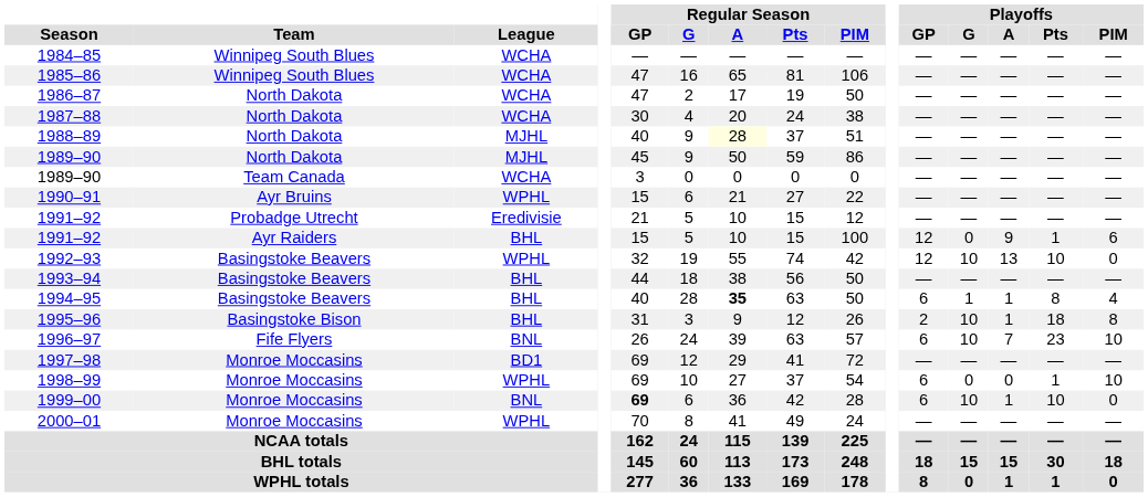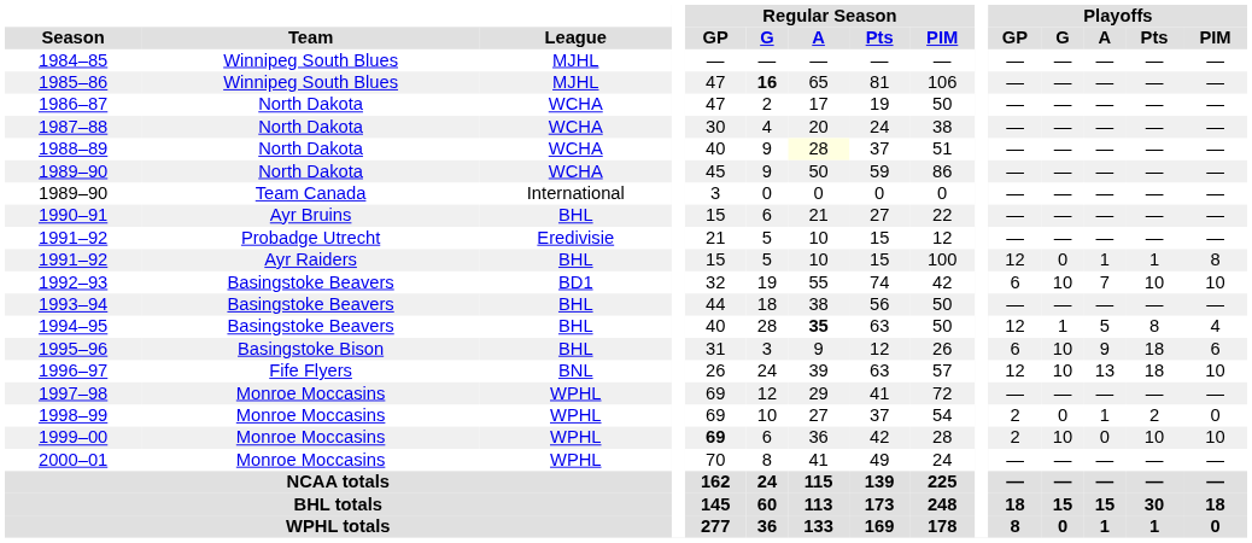 <table border="0" cellpadding="1" cellspacing="0" style="text-align:center; width:70em">
 <tr bgcolor="#e0e0e0">
 <th colspan="3"  bgcolor="#ffffff"> </th>
 <th rowspan="99" bgcolor="#ffffff"> </th>
 <th colspan="5">Regular Season</th>
 <th rowspan="99" bgcolor="#ffffff"> </th>
 <th colspan="5">Playoffs</th>
 </tr>
 <tr bgcolor="#e0e0e0">
 <th>Season</th>
 <th>Team</th>
 <th>League</th>
 <th>GP</th>
 <th><a href='#'>G</a></th>
 <th><a href='#'>A</a></th>
 <th><a href='#'>Pts</a></th>
 <th><a href='#'>PIM</a></th>
 <th>GP</th>
 <th>G</th>
 <th>A</th>
 <th>Pts</th>
 <th>PIM</th>
 </tr>
 <tr>
 <td><a href='#'>1984–85</a></td>
 <td><a href='#'>Winnipeg South Blues</a></td>
-<td><a href='#'>WCHA</a></td>
+<td><a href='#'>MJHL</a></td>
 <td>—</td>
 <td>—</td>
 <td>—</td>
 <td>—</td>
 <td>—</td>
 <td>—</td>
 <td>—</td>
 <td>—</td>
 <td>—</td>
 <td>—</td>
 </tr>
 <tr bgcolor="f0f0f0">
 <td><a href='#'>1985–86</a></td>
 <td><a href='#'>Winnipeg South Blues</a></td>
-<td><a href='#'>WCHA</a></td>
+<td><a href='#'>MJHL</a></td>
 <td>47</td>
-<td>16</td>
+<td><strong>16</strong></td>
 <td>65</td>
 <td>81</td>
 <td>106</td>
 <td>—</td>
 <td>—</td>
 <td>—</td>
 <td>—</td>
 <td>—</td>
 </tr>
 <tr>
 <td><a href='#'>1986–87</a></td>
 <td><a href='#'>North Dakota</a></td>
 <td><a href='#'>WCHA</a></td>
 <td>47</td>
 <td>2</td>
 <td>17</td>
 <td>19</td>
 <td>50</td>
 <td>—</td>
 <td>—</td>
 <td>—</td>
 <td>—</td>
 <td>—</td>
 </tr>
 <tr bgcolor="f0f0f0">
 <td><a href='#'>1987–88</a></td>
 <td><a href='#'>North Dakota</a></td>
 <td><a href='#'>WCHA</a></td>
 <td>30</td>
 <td>4</td>
 <td>20</td>
 <td>24</td>
 <td>38</td>
 <td>—</td>
 <td>—</td>
 <td>—</td>
 <td>—</td>
 <td>—</td>
 </tr>
 <tr>
 <td><a href='#'>1988–89</a></td>
 <td><a href='#'>North Dakota</a></td>
-<td><a href='#'>MJHL</a></td>
+<td><a href='#'>WCHA</a></td>
 <td>40</td>
 <td>9</td>
 <td style="background: lightyellow;">28</td>
 <td>37</td>
 <td>51</td>
 <td>—</td>
 <td>—</td>
 <td>—</td>
 <td>—</td>
 <td>—</td>
 </tr>
 <tr bgcolor="f0f0f0">
 <td><a href='#'>1989–90</a></td>
 <td><a href='#'>North Dakota</a></td>
-<td><a href='#'>MJHL</a></td>
+<td><a href='#'>WCHA</a></td>
 <td>45</td>
 <td>9</td>
 <td>50</td>
 <td>59</td>
 <td>86</td>
 <td>—</td>
 <td>—</td>
 <td>—</td>
 <td>—</td>
 <td>—</td>
 </tr>
 <tr>
 <td>1989–90</td>
 <td><a href='#'>Team Canada</a></td>
-<td><a href='#'>WCHA</a></td>
+<td>International</td>
 <td>3</td>
 <td>0</td>
 <td>0</td>
 <td>0</td>
 <td>0</td>
 <td>—</td>
 <td>—</td>
 <td>—</td>
 <td>—</td>
 <td>—</td>
 </tr>
 <tr bgcolor="f0f0f0">
 <td><a href='#'>1990–91</a></td>
 <td><a href='#'>Ayr Bruins</a></td>
-<td><a href='#'>WPHL</a></td>
+<td><a href='#'>BHL</a></td>
 <td>15</td>
 <td>6</td>
 <td>21</td>
 <td>27</td>
 <td>22</td>
 <td>—</td>
 <td>—</td>
 <td>—</td>
 <td>—</td>
 <td>—</td>
 </tr>
 <tr>
 <td><a href='#'>1991–92</a></td>
 <td><a href='#'>Probadge Utrecht</a></td>
 <td><a href='#'>Eredivisie</a></td>
 <td>21</td>
 <td>5</td>
 <td>10</td>
 <td>15</td>
 <td>12</td>
 <td>—</td>
 <td>—</td>
 <td>—</td>
 <td>—</td>
 <td>—</td>
 </tr>
 <tr bgcolor="f0f0f0">
 <td><a href='#'>1991–92</a></td>
 <td><a href='#'>Ayr Raiders</a></td>
 <td><a href='#'>BHL</a></td>
 <td>15</td>
 <td>5</td>
 <td>10</td>
 <td>15</td>
 <td>100</td>
 <td>12</td>
 <td>0</td>
-<td>9</td>
 <td>1</td>
-<td>6</td>
+<td>1</td>
+<td>8</td>
 </tr>
 <tr>
 <td><a href='#'>1992–93</a></td>
 <td><a href='#'>Basingstoke Beavers</a></td>
-<td><a href='#'>WPHL</a></td>
+<td><a href='#'>BD1</a></td>
 <td>32</td>
 <td>19</td>
 <td>55</td>
 <td>74</td>
 <td>42</td>
-<td>12</td>
+<td>6</td>
 <td>10</td>
-<td>13</td>
+<td>7</td>
 <td>10</td>
-<td>0</td>
+<td>10</td>
 </tr>
 <tr bgcolor="f0f0f0">
 <td><a href='#'>1993–94</a></td>
 <td><a href='#'>Basingstoke Beavers</a></td>
 <td><a href='#'>BHL</a></td>
 <td>44</td>
 <td>18</td>
 <td>38</td>
 <td>56</td>
 <td>50</td>
 <td>—</td>
 <td>—</td>
 <td>—</td>
 <td>—</td>
 <td>—</td>
 </tr>
 <tr>
 <td><a href='#'>1994–95</a></td>
 <td><a href='#'>Basingstoke Beavers</a></td>
 <td><a href='#'>BHL</a></td>
 <td>40</td>
 <td>28</td>
 <td><strong>35</strong></td>
 <td>63</td>
 <td>50</td>
-<td>6</td>
+<td>12</td>
 <td>1</td>
-<td>1</td>
+<td>5</td>
 <td>8</td>
 <td>4</td>
 </tr>
 <tr bgcolor="f0f0f0">
 <td><a href='#'>1995–96</a></td>
 <td><a href='#'>Basingstoke Bison</a></td>
 <td><a href='#'>BHL</a></td>
 <td>31</td>
 <td>3</td>
 <td>9</td>
 <td>12</td>
 <td>26</td>
-<td>2</td>
+<td>6</td>
 <td>10</td>
-<td>1</td>
+<td>9</td>
 <td>18</td>
-<td>8</td>
+<td>6</td>
 </tr>
 <tr>
 <td><a href='#'>1996–97</a></td>
 <td><a href='#'>Fife Flyers</a></td>
 <td><a href='#'>BNL</a></td>
 <td>26</td>
 <td>24</td>
 <td>39</td>
 <td>63</td>
 <td>57</td>
-<td>6</td>
+<td>12</td>
 <td>10</td>
-<td>7</td>
-<td>23</td>
+<td>13</td>
+<td>18</td>
 <td>10</td>
 </tr>
 <tr bgcolor="f0f0f0">
 <td><a href='#'>1997–98</a></td>
 <td><a href='#'>Monroe Moccasins</a></td>
-<td><a href='#'>BD1</a></td>
+<td><a href='#'>WPHL</a></td>
 <td>69</td>
 <td>12</td>
 <td>29</td>
 <td>41</td>
 <td>72</td>
 <td>—</td>
 <td>—</td>
 <td>—</td>
 <td>—</td>
 <td>—</td>
 </tr>
 <tr>
 <td><a href='#'>1998–99</a></td>
 <td><a href='#'>Monroe Moccasins</a></td>
 <td><a href='#'>WPHL</a></td>
 <td>69</td>
 <td>10</td>
 <td>27</td>
 <td>37</td>
 <td>54</td>
-<td>6</td>
-<td>0</td>
+<td>2</td>
 <td>0</td>
 <td>1</td>
-<td>10</td>
+<td>2</td>
+<td>0</td>
 </tr>
 <tr bgcolor="f0f0f0">
 <td><a href='#'>1999–00</a></td>
 <td><a href='#'>Monroe Moccasins</a></td>
-<td><a href='#'>BNL</a></td>
+<td><a href='#'>WPHL</a></td>
 <td><strong>69</strong></td>
 <td>6</td>
 <td>36</td>
 <td>42</td>
 <td>28</td>
-<td>6</td>
-<td>10</td>
-<td>1</td>
+<td>2</td>
 <td>10</td>
 <td>0</td>
+<td>10</td>
+<td>10</td>
 </tr>
 <tr>
 <td><a href='#'>2000–01</a></td>
 <td><a href='#'>Monroe Moccasins</a></td>
 <td><a href='#'>WPHL</a></td>
 <td>70</td>
 <td>8</td>
 <td>41</td>
 <td>49</td>
 <td>24</td>
 <td>—</td>
 <td>—</td>
 <td>—</td>
 <td>—</td>
 <td>—</td>
 </tr>
 <tr bgcolor="#e0e0e0">
 <th colspan="3">NCAA totals</th>
 <th>162</th>
 <th>24</th>
 <th>115</th>
 <th>139</th>
 <th>225</th>
 <th>—</th>
 <th>—</th>
 <th>—</th>
 <th>—</th>
 <th>—</th>
 </tr>
 <tr bgcolor="#e0e0e0">
 <th colspan="3">BHL totals</th>
 <th>145</th>
 <th>60</th>
 <th>113</th>
 <th>173</th>
 <th>248</th>
 <th>18</th>
 <th>15</th>
 <th>15</th>
 <th>30</th>
 <th>18</th>
 </tr>
 <tr bgcolor="#e0e0e0">
 <th colspan="3">WPHL totals</th>
 <th>277</th>
 <th>36</th>
 <th>133</th>
 <th>169</th>
 <th>178</th>
 <th>8</th>
 <th>0</th>
 <th>1</th>
 <th>1</th>
 <th>0</th>
 </tr>
 </table>
